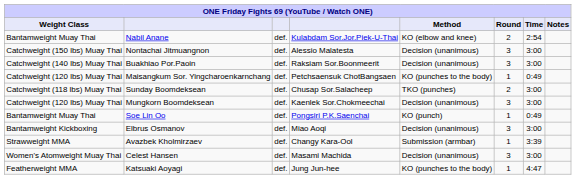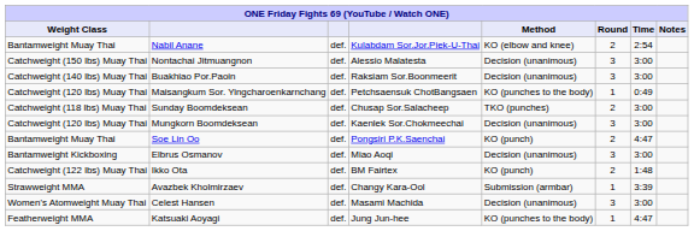 <table class="wikitable" style="font-size: 80%;">
 <tr>
 <th colspan="8" style="background-color: #ccf; color: #000080; text-align: center;"><strong>ONE Friday Fights 69 (YouTube / Watch ONE)</strong></th>
 </tr>
 <tr>
 <th colspan="1" style="background-color: #E6E8FA; color: #000000; text-align: center;">Weight Class</th>
 <th colspan="1" style="background-color: #E6E8FA; color: #000000; text-align: center;"></th>
 <th colspan="1" style="background-color: #E6E8FA; color: #000000; text-align: center;"></th>
 <th colspan="1" style="background-color: #E6E8FA; color: #000000; text-align: center;"></th>
 <th colspan="1" style="background-color: #E6E8FA; color: #000000; text-align: center;">Method</th>
 <th colspan="1" style="background-color: #E6E8FA; color: #000000; text-align: center;">Round</th>
 <th colspan="1" style="background-color: #E6E8FA; color: #000000; text-align: center;">Time</th>
 <th colspan="1" style="background-color: #E6E8FA; color: #000000; text-align: center;">Notes</th>
 </tr>
 <tr>
 <td>Bantamweight Muay Thai</td>
 <td> <a href='#'>Nabil Anane</a></td>
 <td>def.</td>
 <td> <a href='#'>Kulabdam Sor.Jor.Piek-U-Thai</a></td>
 <td>KO (elbow and knee)</td>
 <td align=center>2</td>
 <td align=center>2:54</td>
 <td></td>
 </tr>
 <tr>
 <td>Catchweight (150 lbs) Muay Thai</td>
 <td> Nontachai Jitmuangnon</td>
 <td>def.</td>
 <td> Alessio Malatesta</td>
 <td>Decision (unanimous)</td>
 <td align=center>3</td>
 <td align=center>3:00</td>
 <td></td>
 </tr>
 <tr>
 <td>Catchweight (140 lbs) Muay Thai</td>
 <td> Buakhiao Por.Paoin</td>
 <td>def.</td>
 <td> Raksiam Sor.Boonmeerit</td>
 <td>Decision (unanimous)</td>
 <td align=center>3</td>
 <td align=center>3:00</td>
 <td></td>
 </tr>
 <tr>
 <td>Catchweight (120 lbs) Muay Thai</td>
 <td> Maisangkum Sor. Yingcharoenkarnchang</td>
 <td>def.</td>
 <td> Petchsaensuk ChotBangsaen</td>
 <td>KO (punches to the body)</td>
 <td align=center>1</td>
 <td align=center>0:49</td>
 <td></td>
 </tr>
 <tr>
 <td>Catchweight (118 lbs) Muay Thai</td>
 <td> Sunday Boomdeksean</td>
 <td>def.</td>
 <td> Chusap Sor.Salacheep</td>
 <td>TKO (punches)</td>
 <td align=center>2</td>
 <td align=center>3:00</td>
 <td></td>
 </tr>
 <tr>
 <td>Catchweight (120 lbs) Muay Thai</td>
 <td> Mungkorn Boomdeksean</td>
 <td>def.</td>
 <td> Kaenlek Sor.Chokmeechai</td>
 <td>Decision (unanimous)</td>
 <td align=center>3</td>
 <td align=center>3:00</td>
 <td></td>
 </tr>
 <tr>
 <td>Bantamweight Muay Thai</td>
 <td> <a href='#'>Soe Lin Oo</a></td>
 <td>def.</td>
 <td> <a href='#'>Pongsiri P.K.Saenchai</a></td>
 <td>KO (punch)</td>
-<td align=center>1</td>
-<td align=center>0:49</td>
+<td align=center>2</td>
+<td align=center>4:47</td>
 <td></td>
 </tr>
 <tr>
 <td>Bantamweight Kickboxing</td>
 <td> Elbrus Osmanov</td>
 <td>def.</td>
 <td> Miao Aoqi</td>
 <td>Decision (unanimous)</td>
 <td align=center>3</td>
 <td align=center>3:00</td>
+<td></td>
+</tr>
+<tr>
+<td>Catchweight (122 lbs) Muay Thai</td>
+<td> Ikko Ota</td>
+<td>def.</td>
+<td> BM Fairtex</td>
+<td>KO (punch)</td>
+<td align=center>2</td>
+<td align=center>1:48</td>
 <td></td>
 </tr>
 <tr>
 <td>Strawweight MMA</td>
 <td> Avazbek Kholmirzaev</td>
 <td>def.</td>
 <td> Changy Kara-Ool</td>
 <td>Submission (armbar)</td>
 <td align=center>1</td>
 <td align=center>3:39</td>
 <td></td>
 </tr>
 <tr>
 <td>Women's Atomweight Muay Thai</td>
 <td> Celest Hansen</td>
 <td>def.</td>
 <td> Masami Machida</td>
 <td>Decision (unanimous)</td>
 <td align=center>3</td>
 <td align=center>3:00</td>
 <td></td>
 </tr>
 <tr>
 <td>Featherweight MMA</td>
 <td> Katsuaki Aoyagi</td>
 <td>def.</td>
 <td> Jung Jun-hee</td>
 <td>KO (punches to the body)</td>
 <td align=center>1</td>
 <td align=center>4:47</td>
 <td></td>
 </tr>
 </table>
